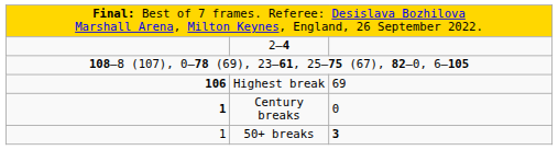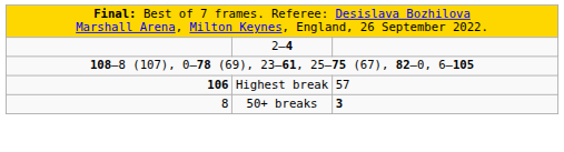 <table class="wikitable" style="font-size: 95%; margin: 1em auto 1em auto;">
 <tr>
 <td colspan="3" align="center" bgcolor="#ffd700"><strong>Final:</strong> Best of 7 frames. Referee: <a href='#'>Desislava Bozhilova</a><br> <a href='#'>Marshall Arena</a>, <a href='#'>Milton Keynes</a>, England, 26 September 2022.</td>
 </tr>
 <tr>
 <td width="230" align="right"><br></td>
 <td width="100" align="center">2–<strong>4</strong></td>
 <td width="230"><strong></strong><br><strong></strong></td>
 </tr>
 <tr>
 <td colspan="3" align="center" style="font-size: 100%"><strong>108</strong>–8 (107), 0–<strong>78</strong> (69), 23–<strong>61</strong>, 25–<strong>75</strong> (67), <strong>82</strong>–0, 6–<strong>105</strong></td>
 </tr>
 <tr>
 <td align="right"><strong>106</strong></td>
 <td align="center">Highest break</td>
-<td>69</td>
+<td>57</td>
 </tr>
 <tr>
-<td align="right"><strong>1</strong></td>
-<td align="center">Century breaks</td>
-<td>0</td>
-</tr>
-<tr>
-<td align="right">1</td>
+<td align="right">8</td>
 <td align="center">50+ breaks</td>
 <td><strong>3</strong></td>
 </tr>
 </table>
